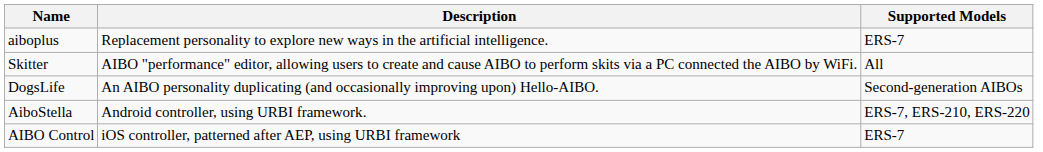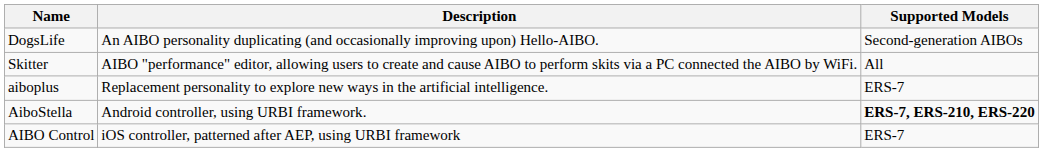 <table class="wikitable">
 <tr>
 <th>Name</th>
 <th>Description</th>
 <th>Supported Models</th>
 </tr>
 <tr>
-<td>aiboplus</td>
-<td>Replacement personality to explore new ways in the artificial intelligence.</td>
-<td>ERS-7</td>
+<td>DogsLife</td>
+<td>An AIBO personality duplicating (and occasionally improving upon) Hello-AIBO.</td>
+<td>Second-generation AIBOs</td>
 </tr>
 <tr>
 <td>Skitter</td>
 <td>AIBO "performance" editor, allowing users to create and cause AIBO to perform skits via a PC connected the AIBO by WiFi.</td>
 <td>All</td>
 </tr>
 <tr>
-<td>DogsLife</td>
-<td>An AIBO personality duplicating (and occasionally improving upon) Hello-AIBO.</td>
-<td>Second-generation AIBOs</td>
+<td>aiboplus</td>
+<td>Replacement personality to explore new ways in the artificial intelligence.</td>
+<td>ERS-7</td>
 </tr>
 <tr>
 <td>AiboStella</td>
 <td>Android controller, using URBI framework.</td>
-<td>ERS-7, ERS-210, ERS-220</td>
+<td><strong>ERS-7, ERS-210, ERS-220</strong></td>
 </tr>
 <tr>
 <td>AIBO Control</td>
 <td>iOS controller, patterned after AEP, using URBI framework</td>
 <td>ERS-7</td>
 </tr>
 </table>
